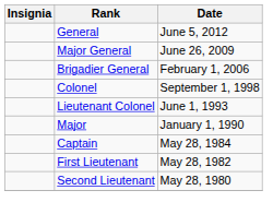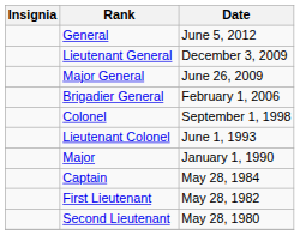 <table class="wikitable">
 <tr>
 <th>Insignia</th>
 <th>Rank</th>
 <th>Date</th>
 </tr>
 <tr>
 <td></td>
 <td><a href='#'>General</a></td>
 <td>June 5, 2012</td>
+</tr>
+<tr>
+<td></td>
+<td><a href='#'>Lieutenant General</a> </td>
+<td>December 3, 2009</td>
 </tr>
 <tr>
 <td></td>
 <td><a href='#'>Major General</a></td>
 <td>June 26, 2009</td>
 </tr>
 <tr>
 <td></td>
 <td><a href='#'>Brigadier General</a></td>
 <td>February 1, 2006</td>
 </tr>
 <tr>
 <td></td>
 <td><a href='#'>Colonel</a></td>
 <td>September 1, 1998</td>
 </tr>
 <tr>
 <td></td>
 <td><a href='#'>Lieutenant Colonel</a></td>
 <td>June 1, 1993</td>
 </tr>
 <tr>
 <td></td>
 <td><a href='#'>Major</a></td>
 <td>January 1, 1990</td>
 </tr>
 <tr>
 <td></td>
 <td><a href='#'>Captain</a></td>
 <td>May 28, 1984</td>
 </tr>
 <tr>
 <td></td>
 <td><a href='#'>First Lieutenant</a></td>
 <td>May 28, 1982</td>
 </tr>
 <tr>
 <td></td>
 <td><a href='#'>Second Lieutenant</a></td>
 <td>May 28, 1980</td>
 </tr>
 <tr>
 </tr>
 </table>
